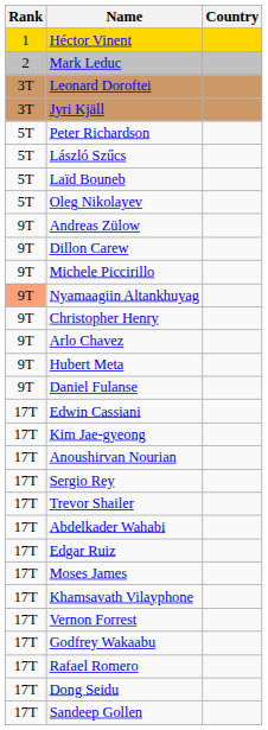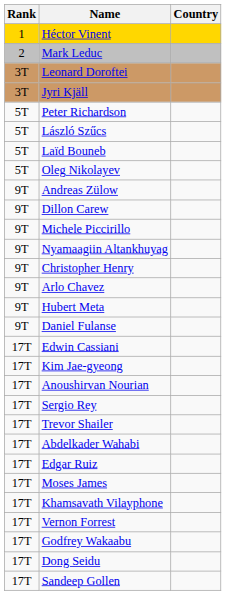 <table class="wikitable sortable" style="text-align:center">
 <tr>
 <th>Rank</th>
 <th>Name</th>
 <th>Country</th>
 </tr>
 <tr bgcolor=gold>
 <td>1</td>
 <td align="left"><a href='#'>Héctor Vinent</a></td>
 <td align="left"></td>
 </tr>
 <tr bgcolor=silver>
 <td>2</td>
 <td align="left"><a href='#'>Mark Leduc</a></td>
 <td align="left"></td>
 </tr>
 <tr bgcolor=#CC9966>
 <td>3T</td>
 <td align="left"><a href='#'>Leonard Doroftei</a></td>
 <td align="left"></td>
 </tr>
 <tr bgcolor=#CC9966>
 <td>3T</td>
 <td align="left"><a href='#'>Jyri Kjäll</a></td>
 <td align="left"></td>
 </tr>
 <tr>
 <td>5T</td>
 <td align="left"><a href='#'>Peter Richardson</a></td>
 <td align="left"></td>
 </tr>
 <tr>
 <td>5T</td>
 <td align="left"><a href='#'>László Szűcs</a></td>
 <td align="left"></td>
 </tr>
 <tr>
 <td>5T</td>
 <td align="left"><a href='#'>Laïd Bouneb</a></td>
 <td align="left"></td>
 </tr>
 <tr>
 <td>5T</td>
 <td align="left"><a href='#'>Oleg Nikolayev</a></td>
 <td align="left"></td>
 </tr>
 <tr>
 <td>9T</td>
 <td align="left"><a href='#'>Andreas Zülow</a></td>
 <td align="left"></td>
 </tr>
 <tr>
 <td>9T</td>
 <td align="left"><a href='#'>Dillon Carew</a></td>
 <td align="left"></td>
 </tr>
 <tr>
 <td>9T</td>
 <td align="left"><a href='#'>Michele Piccirillo</a></td>
 <td align="left"></td>
 </tr>
 <tr>
-<td style="background: lightsalmon;">9T</td>
+<td>9T</td>
 <td align="left"><a href='#'>Nyamaagiin Altankhuyag</a></td>
 <td align="left"></td>
 </tr>
 <tr>
 <td>9T</td>
 <td align="left"><a href='#'>Christopher Henry</a></td>
 <td align="left"></td>
 </tr>
 <tr>
 <td>9T</td>
 <td align="left"><a href='#'>Arlo Chavez</a></td>
 <td align="left"></td>
 </tr>
 <tr>
 <td>9T</td>
 <td align="left"><a href='#'>Hubert Meta</a></td>
 <td align="left"></td>
 </tr>
 <tr>
 <td>9T</td>
 <td align="left"><a href='#'>Daniel Fulanse</a></td>
 <td align="left"></td>
 </tr>
 <tr>
 <td>17T</td>
 <td align="left"><a href='#'>Edwin Cassiani</a></td>
 <td align="left"></td>
 </tr>
 <tr>
 <td>17T</td>
 <td align="left"><a href='#'>Kim Jae-gyeong</a></td>
 <td align="left"></td>
 </tr>
 <tr>
 <td>17T</td>
 <td align="left"><a href='#'>Anoushirvan Nourian</a></td>
 <td align="left"></td>
 </tr>
 <tr>
 <td>17T</td>
 <td align="left"><a href='#'>Sergio Rey</a></td>
 <td align="left"></td>
 </tr>
 <tr>
 <td>17T</td>
 <td align="left"><a href='#'>Trevor Shailer</a></td>
 <td align="left"></td>
 </tr>
 <tr>
 <td>17T</td>
 <td align="left"><a href='#'>Abdelkader Wahabi</a></td>
 <td align="left"></td>
 </tr>
 <tr>
 <td>17T</td>
 <td align="left"><a href='#'>Edgar Ruiz</a></td>
 <td align="left"></td>
 </tr>
 <tr>
 <td>17T</td>
 <td align="left"><a href='#'>Moses James</a></td>
 <td align="left"></td>
 </tr>
 <tr>
 <td>17T</td>
 <td align="left"><a href='#'>Khamsavath Vilayphone</a></td>
 <td align="left"></td>
 </tr>
 <tr>
 <td>17T</td>
 <td align="left"><a href='#'>Vernon Forrest</a></td>
 <td align="left"></td>
 </tr>
 <tr>
 <td>17T</td>
 <td align="left"><a href='#'>Godfrey Wakaabu</a></td>
 <td align="left"></td>
 </tr>
 <tr>
 <td>17T</td>
-<td align="left"><a href='#'>Rafael Romero</a></td>
-<td align="left"></td>
-</tr>
-<tr>
-<td>17T</td>
 <td align="left"><a href='#'>Dong Seidu</a></td>
 <td align="left"></td>
 </tr>
 <tr>
 <td>17T</td>
 <td align="left"><a href='#'>Sandeep Gollen</a></td>
 <td align="left"></td>
 </tr>
 </table>
